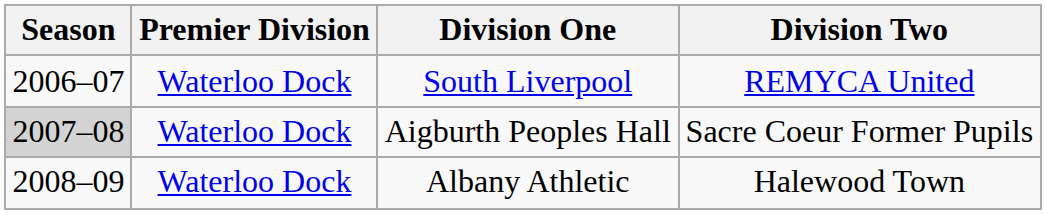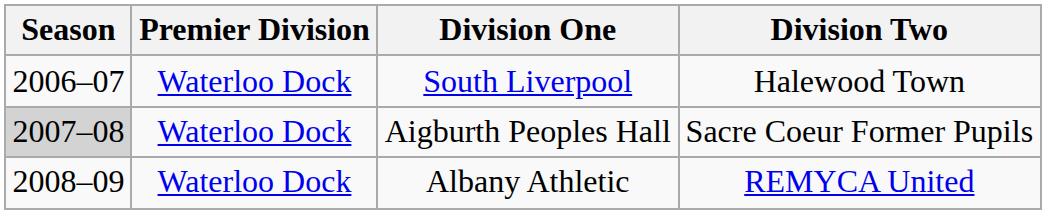 <table class="wikitable" style="text-align: center">
 <tr>
 <th>Season</th>
 <th>Premier Division</th>
 <th>Division One</th>
 <th>Division Two</th>
 </tr>
 <tr>
 <td>2006–07</td>
 <td><a href='#'>Waterloo Dock</a></td>
 <td><a href='#'>South Liverpool</a></td>
-<td><a href='#'>REMYCA United</a></td>
+<td>Halewood Town</td>
 </tr>
 <tr>
 <td style="background: lightgrey;">2007–08</td>
 <td><a href='#'>Waterloo Dock</a></td>
 <td>Aigburth Peoples Hall</td>
 <td>Sacre Coeur Former Pupils</td>
 </tr>
 <tr>
 <td>2008–09</td>
 <td><a href='#'>Waterloo Dock</a></td>
 <td>Albany Athletic</td>
-<td>Halewood Town</td>
+<td><a href='#'>REMYCA United</a></td>
 </tr>
 <tr>
 </tr>
 <tr>
 </tr>
 </table>
